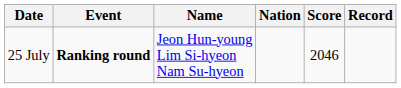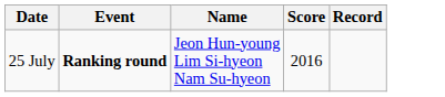 <table class="wikitable sortable" style="text-align:center" style=text-align:center>
 <tr>
 <th>Date</th>
 <th>Event</th>
 <th>Name</th>
-<th>Nation</th>
 <th>Score</th>
 <th>Record</th>
 </tr>
 <tr>
 <td>25 July</td>
 <td><strong>Ranking round</strong></td>
 <td align=left><a href='#'>Jeon Hun-young</a><br><a href='#'>Lim Si-hyeon</a><br><a href='#'>Nam Su-hyeon</a></td>
-<td align=left></td>
-<td>2046</td>
+<td>2016</td>
 <td></td>
 </tr>
 </table>
